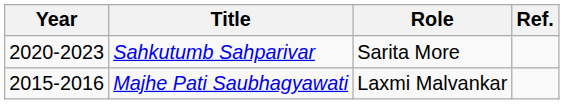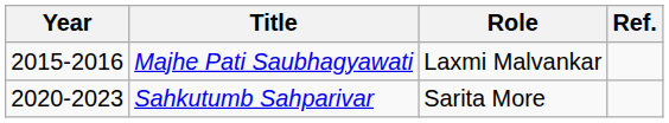 <table class="wikitable">
 <tr>
 <th>Year</th>
 <th>Title</th>
 <th>Role</th>
 <th>Ref.</th>
 </tr>
 <tr>
+<td>2015-2016</td>
+<td><em><a href='#'>Majhe Pati Saubhagyawati</a></em></td>
+<td>Laxmi Malvankar</td>
+<td></td>
+</tr>
+<tr>
 <td>2020-2023</td>
 <td><em><a href='#'>Sahkutumb Sahparivar</a></em></td>
 <td>Sarita More</td>
 <td></td>
 </tr>
-<tr>
-<td>2015-2016</td>
-<td><em><a href='#'>Majhe Pati Saubhagyawati</a></em></td>
-<td>Laxmi Malvankar</td>
-<td></td>
-</tr>
 </table>
